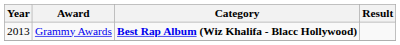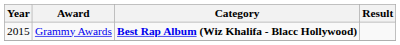 <table class="wikitable">
 <tr>
 <th>Year</th>
 <th>Award</th>
 <th>Category</th>
 <th>Result</th>
 </tr>
 <tr>
-<td rowspan=1>2013</td>
+<td rowspan=1>2015</td>
 <td rowspan=1><a href='#'>Grammy Awards</a></td>
 <td><strong><a href='#'>Best Rap Album</a> (Wiz Khalifa - Blacc Hollywood)</strong></td>
 <td></td>
 </tr>
 <tr>
 </tr>
 </table>
